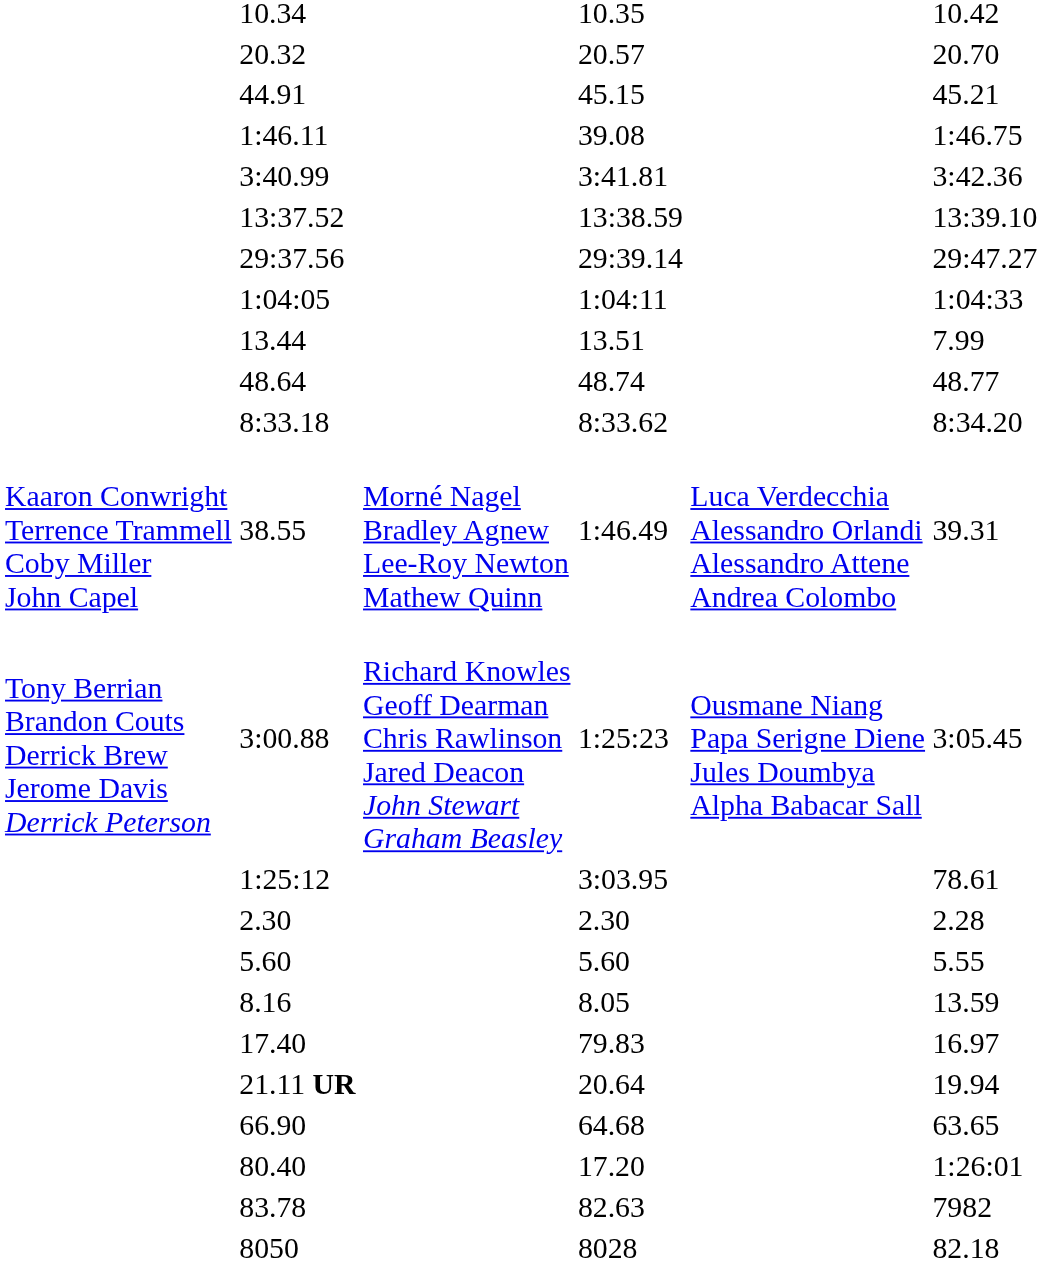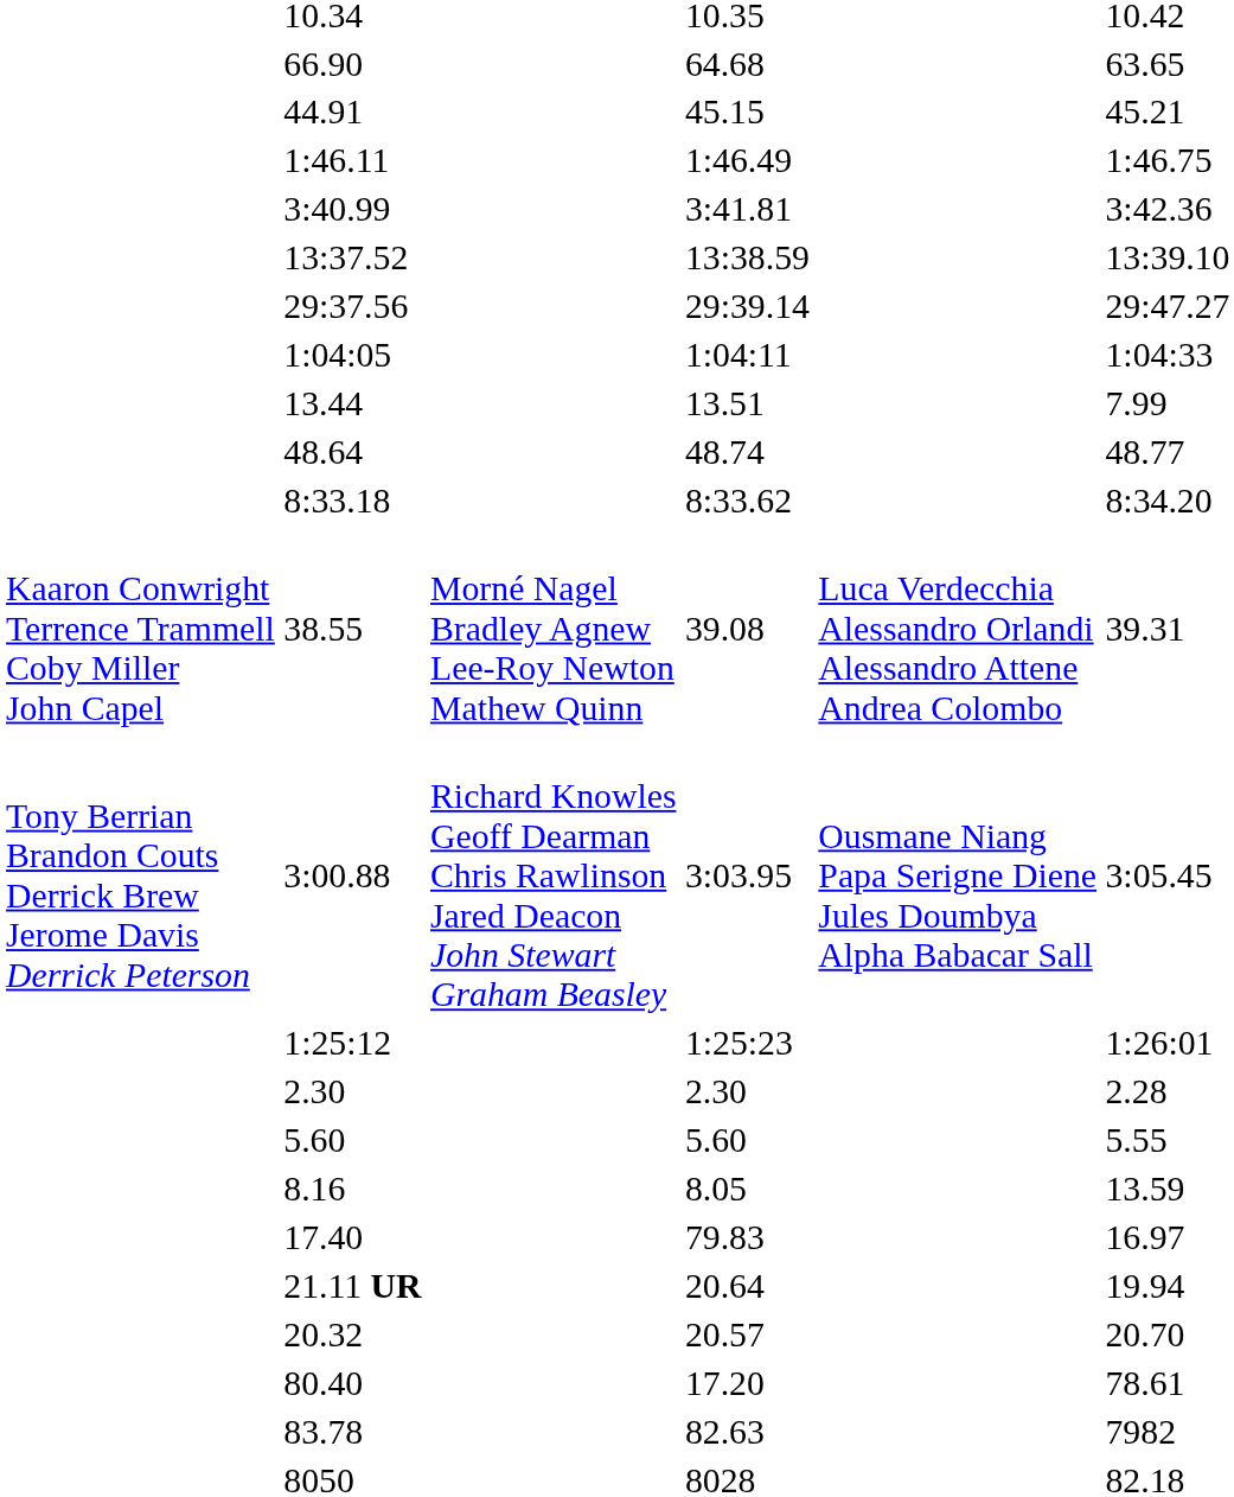 <table>
 <tr>
 <td></td>
 <td></td>
 <td>10.34</td>
 <td></td>
 <td>10.35</td>
 <td></td>
 <td>10.42</td>
 </tr>
 <tr>
 <td></td>
 <td></td>
-<td>20.32</td>
+<td>66.90</td>
 <td></td>
-<td>20.57</td>
+<td>64.68</td>
 <td></td>
-<td>20.70</td>
+<td>63.65</td>
 </tr>
 <tr>
 <td></td>
 <td></td>
 <td>44.91</td>
 <td></td>
 <td>45.15</td>
 <td></td>
 <td>45.21</td>
 </tr>
 <tr>
 <td></td>
 <td></td>
 <td>1:46.11</td>
 <td></td>
-<td>39.08</td>
+<td>1:46.49</td>
 <td></td>
 <td>1:46.75</td>
 </tr>
 <tr>
 <td></td>
 <td></td>
 <td>3:40.99</td>
 <td></td>
 <td>3:41.81</td>
 <td></td>
 <td>3:42.36</td>
 </tr>
 <tr>
 <td></td>
 <td></td>
 <td>13:37.52</td>
 <td></td>
 <td>13:38.59</td>
 <td></td>
 <td>13:39.10</td>
 </tr>
 <tr>
 <td></td>
 <td></td>
 <td>29:37.56</td>
 <td></td>
 <td>29:39.14</td>
 <td></td>
 <td>29:47.27</td>
 </tr>
 <tr>
 <td></td>
 <td></td>
 <td>1:04:05</td>
 <td></td>
 <td>1:04:11</td>
 <td></td>
 <td>1:04:33</td>
 </tr>
 <tr>
 <td></td>
 <td></td>
 <td>13.44</td>
 <td></td>
 <td>13.51</td>
 <td></td>
 <td>7.99</td>
 </tr>
 <tr>
 <td></td>
 <td></td>
 <td>48.64</td>
 <td></td>
 <td>48.74</td>
 <td></td>
 <td>48.77</td>
 </tr>
 <tr>
 <td></td>
 <td></td>
 <td>8:33.18</td>
 <td></td>
 <td>8:33.62</td>
 <td></td>
 <td>8:34.20</td>
 </tr>
 <tr>
 <td></td>
 <td><br><a href='#'>Kaaron Conwright</a><br><a href='#'>Terrence Trammell</a><br><a href='#'>Coby Miller</a><br><a href='#'>John Capel</a></td>
 <td>38.55</td>
 <td><br><a href='#'>Morné Nagel</a><br><a href='#'>Bradley Agnew</a><br><a href='#'>Lee-Roy Newton</a><br><a href='#'>Mathew Quinn</a></td>
-<td>1:46.49</td>
+<td>39.08</td>
 <td><br><a href='#'>Luca Verdecchia</a><br><a href='#'>Alessandro Orlandi</a><br><a href='#'>Alessandro Attene</a><br><a href='#'>Andrea Colombo</a></td>
 <td>39.31</td>
 </tr>
 <tr>
 <td></td>
 <td><br><a href='#'>Tony Berrian</a><br><a href='#'>Brandon Couts</a><br><a href='#'>Derrick Brew</a><br><a href='#'>Jerome Davis</a><br><em><a href='#'>Derrick Peterson</a></em></td>
 <td>3:00.88</td>
 <td><br><a href='#'>Richard Knowles</a><br><a href='#'>Geoff Dearman</a><br><a href='#'>Chris Rawlinson</a><br><a href='#'>Jared Deacon</a><br><em><a href='#'>John Stewart</a></em><br><em><a href='#'>Graham Beasley</a></em></td>
-<td>1:25:23</td>
+<td>3:03.95</td>
 <td><br><a href='#'>Ousmane Niang</a><br><a href='#'>Papa Serigne Diene</a><br><a href='#'>Jules Doumbya</a><br><a href='#'>Alpha Babacar Sall</a></td>
 <td>3:05.45</td>
 </tr>
 <tr>
 <td></td>
 <td></td>
 <td>1:25:12</td>
 <td></td>
-<td>3:03.95</td>
+<td>1:25:23</td>
 <td></td>
-<td>78.61</td>
+<td>1:26:01</td>
 </tr>
 <tr>
 <td></td>
 <td></td>
 <td>2.30</td>
 <td></td>
 <td>2.30</td>
 <td></td>
 <td>2.28</td>
 </tr>
 <tr>
 <td></td>
 <td></td>
 <td>5.60</td>
 <td></td>
 <td>5.60</td>
 <td></td>
 <td>5.55</td>
 </tr>
 <tr>
 <td></td>
 <td></td>
 <td>8.16</td>
 <td></td>
 <td>8.05</td>
 <td></td>
 <td>13.59</td>
 </tr>
 <tr>
 <td></td>
 <td></td>
 <td>17.40</td>
 <td></td>
 <td>79.83</td>
 <td></td>
 <td>16.97</td>
 </tr>
 <tr>
 <td></td>
 <td></td>
 <td>21.11 <strong>UR</strong></td>
 <td></td>
 <td>20.64</td>
 <td></td>
 <td>19.94</td>
 </tr>
 <tr>
 <td></td>
 <td></td>
-<td>66.90</td>
+<td>20.32</td>
 <td></td>
-<td>64.68</td>
+<td>20.57</td>
 <td></td>
-<td>63.65</td>
+<td>20.70</td>
 </tr>
 <tr>
 <td></td>
 <td></td>
 <td>80.40</td>
 <td></td>
 <td>17.20</td>
 <td></td>
-<td>1:26:01</td>
+<td>78.61</td>
 </tr>
 <tr>
 <td></td>
 <td></td>
 <td>83.78</td>
 <td></td>
 <td>82.63</td>
 <td></td>
 <td>7982</td>
 </tr>
 <tr>
 <td></td>
 <td></td>
 <td>8050</td>
 <td></td>
 <td>8028</td>
 <td></td>
 <td>82.18</td>
 </tr>
 </table>
